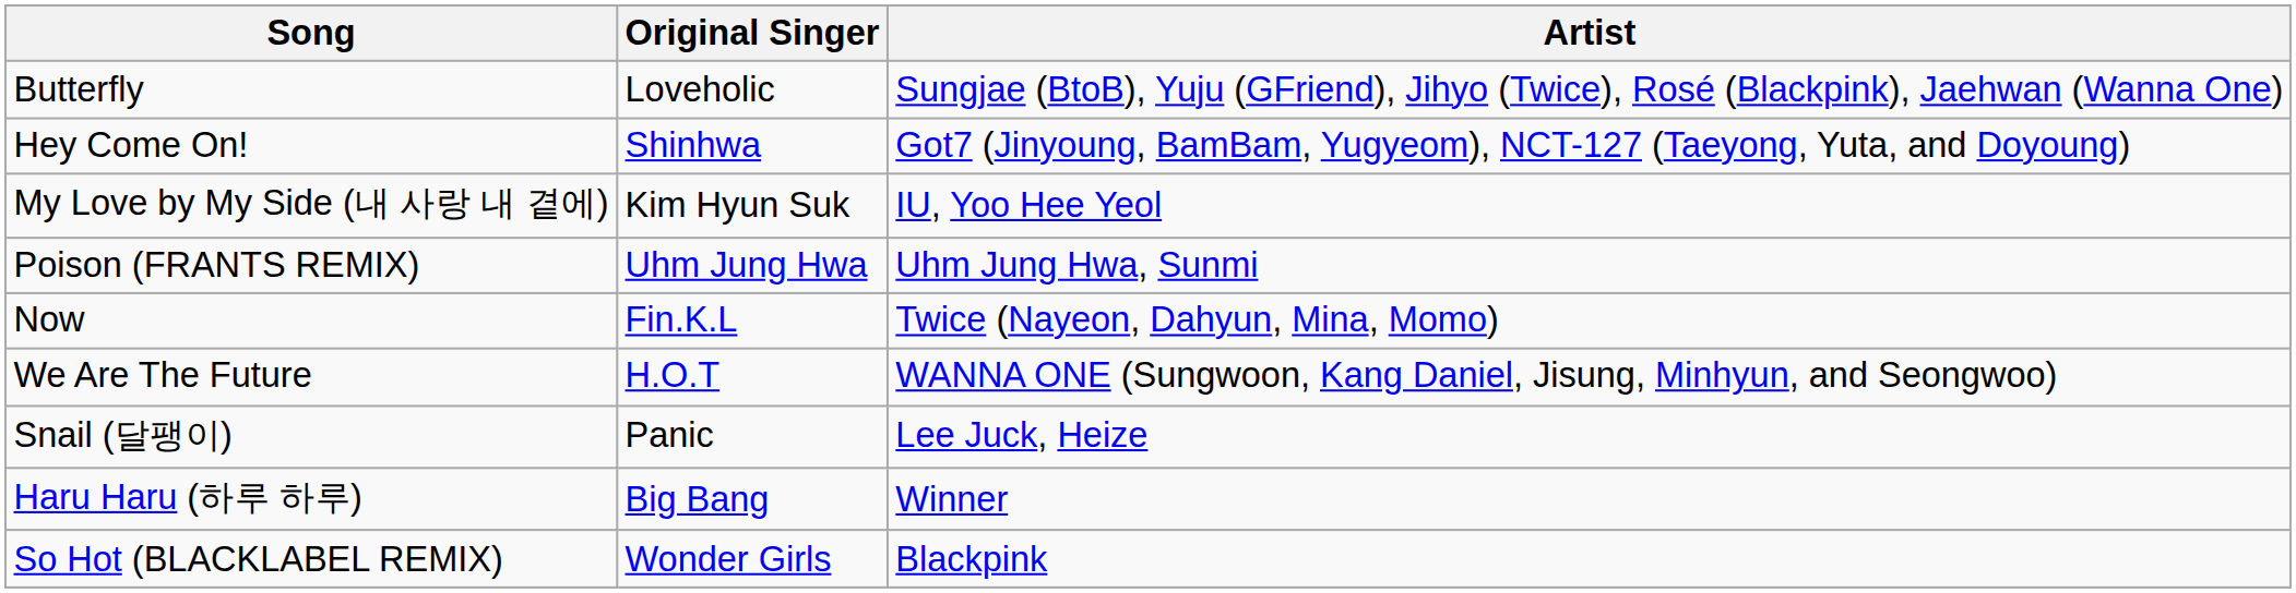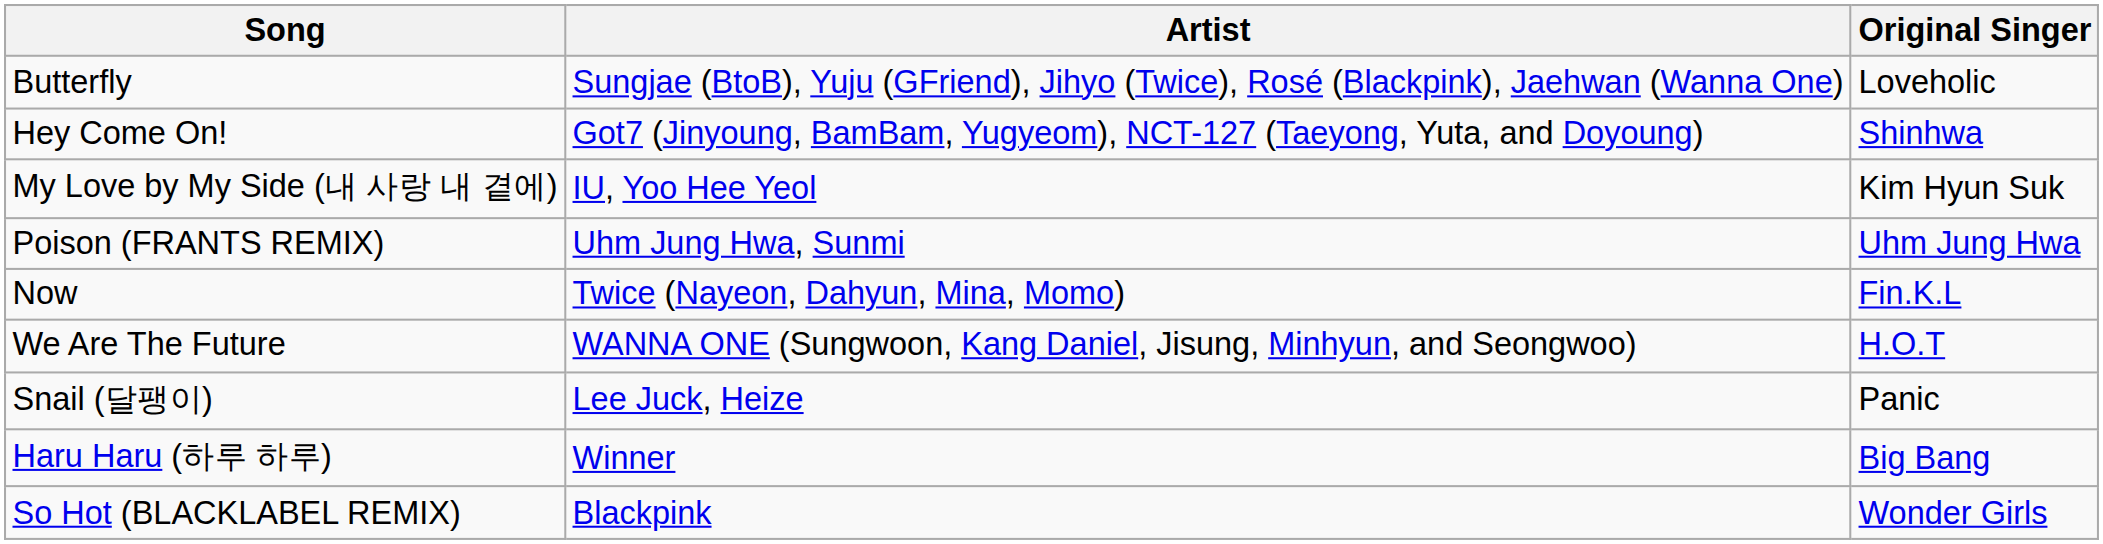 <table class="wikitable">
 <tr>
 <th>Song</th>
+<th>Artist</th>
 <th>Original Singer</th>
-<th>Artist</th>
 </tr>
 <tr>
 <td>Butterfly</td>
+<td><a href='#'>Sungjae</a> (<a href='#'>BtoB</a>), <a href='#'>Yuju</a> (<a href='#'>GFriend</a>), <a href='#'>Jihyo</a> (<a href='#'>Twice</a>), <a href='#'>Rosé</a> (<a href='#'>Blackpink</a>), <a href='#'>Jaehwan</a> (<a href='#'>Wanna One</a>)</td>
 <td>Loveholic</td>
-<td><a href='#'>Sungjae</a> (<a href='#'>BtoB</a>), <a href='#'>Yuju</a> (<a href='#'>GFriend</a>), <a href='#'>Jihyo</a> (<a href='#'>Twice</a>), <a href='#'>Rosé</a> (<a href='#'>Blackpink</a>), <a href='#'>Jaehwan</a> (<a href='#'>Wanna One</a>)</td>
 </tr>
 <tr>
 <td>Hey Come On!</td>
+<td><a href='#'>Got7</a> (<a href='#'>Jinyoung</a>, <a href='#'>BamBam</a>, <a href='#'>Yugyeom</a>), <a href='#'>NCT-127</a> (<a href='#'>Taeyong</a>, Yuta, and <a href='#'>Doyoung</a>)</td>
 <td><a href='#'>Shinhwa</a></td>
-<td><a href='#'>Got7</a> (<a href='#'>Jinyoung</a>, <a href='#'>BamBam</a>, <a href='#'>Yugyeom</a>), <a href='#'>NCT-127</a> (<a href='#'>Taeyong</a>, Yuta, and <a href='#'>Doyoung</a>)</td>
 </tr>
 <tr>
 <td>My Love by My Side (내 사랑 내 곁에)</td>
+<td><a href='#'>IU</a>, <a href='#'>Yoo Hee Yeol</a></td>
 <td>Kim Hyun Suk</td>
-<td><a href='#'>IU</a>, <a href='#'>Yoo Hee Yeol</a></td>
 </tr>
 <tr>
 <td>Poison (FRANTS REMIX)</td>
+<td><a href='#'>Uhm Jung Hwa</a>, <a href='#'>Sunmi</a></td>
 <td><a href='#'>Uhm Jung Hwa</a></td>
-<td><a href='#'>Uhm Jung Hwa</a>, <a href='#'>Sunmi</a></td>
 </tr>
 <tr>
 <td>Now</td>
+<td><a href='#'>Twice</a> (<a href='#'>Nayeon</a>, <a href='#'>Dahyun</a>, <a href='#'>Mina</a>, <a href='#'>Momo</a>)</td>
 <td><a href='#'>Fin.K.L</a></td>
-<td><a href='#'>Twice</a> (<a href='#'>Nayeon</a>, <a href='#'>Dahyun</a>, <a href='#'>Mina</a>, <a href='#'>Momo</a>)</td>
 </tr>
 <tr>
 <td>We Are The Future</td>
+<td><a href='#'>WANNA ONE</a> (Sungwoon, <a href='#'>Kang Daniel</a>, Jisung, <a href='#'>Minhyun</a>, and Seongwoo)</td>
 <td><a href='#'>H.O.T</a></td>
-<td><a href='#'>WANNA ONE</a> (Sungwoon, <a href='#'>Kang Daniel</a>, Jisung, <a href='#'>Minhyun</a>, and Seongwoo)</td>
 </tr>
 <tr>
 <td>Snail (달팽이)</td>
+<td><a href='#'>Lee Juck</a>, <a href='#'>Heize</a></td>
 <td>Panic</td>
-<td><a href='#'>Lee Juck</a>, <a href='#'>Heize</a></td>
 </tr>
 <tr>
 <td><a href='#'>Haru Haru</a> (하루 하루)</td>
+<td><a href='#'>Winner</a></td>
 <td><a href='#'>Big Bang</a></td>
-<td><a href='#'>Winner</a></td>
 </tr>
 <tr>
 <td><a href='#'>So Hot</a> (BLACKLABEL REMIX)</td>
+<td><a href='#'>Blackpink</a></td>
 <td><a href='#'>Wonder Girls</a></td>
-<td><a href='#'>Blackpink</a></td>
 </tr>
 </table>
